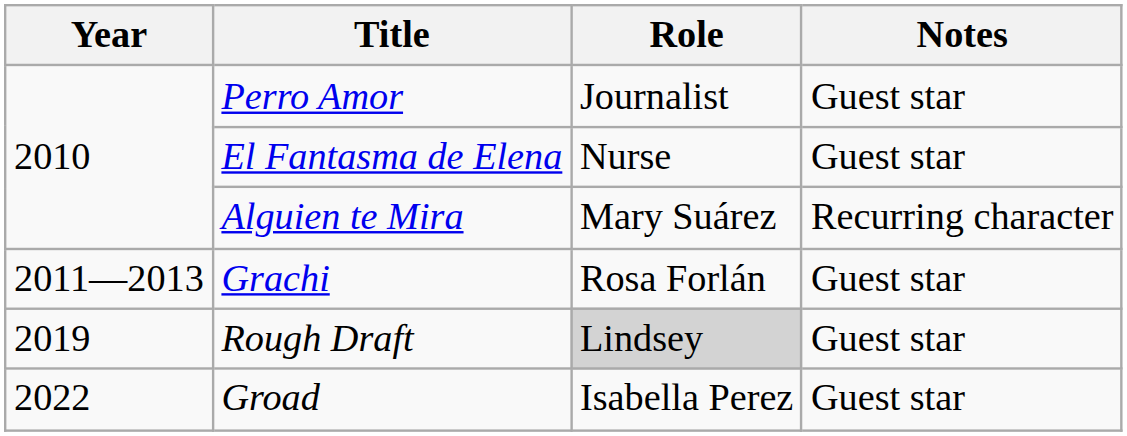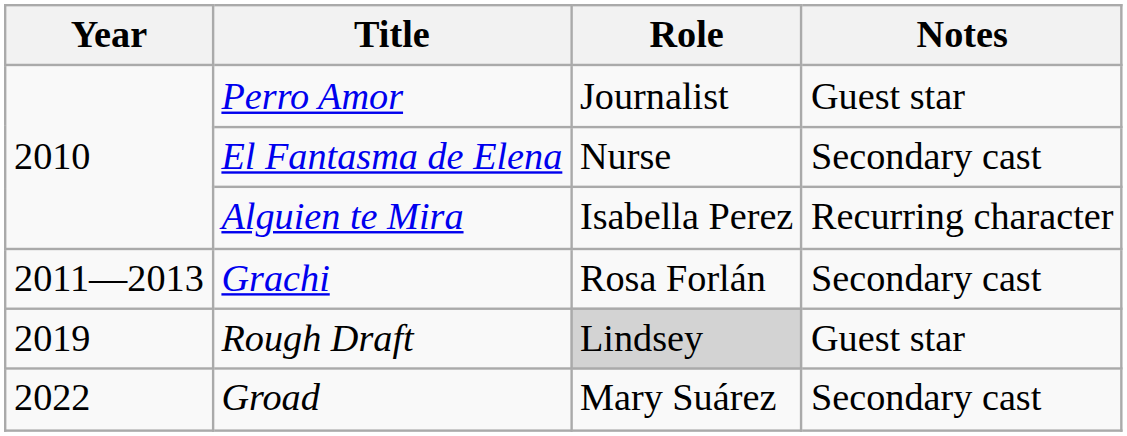 <table class="wikitable sortable">
 <tr>
 <th>Year</th>
 <th>Title</th>
 <th>Role</th>
 <th class="unsortable">Notes</th>
 </tr>
 <tr>
 <td rowspan=3>2010</td>
 <td><em><a href='#'>Perro Amor</a></em></td>
 <td>Journalist</td>
 <td>Guest star</td>
 </tr>
 <tr>
 <td><em><a href='#'>El Fantasma de Elena</a></em></td>
 <td>Nurse</td>
-<td>Guest star</td>
+<td>Secondary cast</td>
 </tr>
 <tr>
 <td><em><a href='#'>Alguien te Mira</a></em></td>
-<td>Mary Suárez</td>
+<td>Isabella Perez</td>
 <td>Recurring character</td>
 </tr>
 <tr>
 <td>2011—2013</td>
 <td><em><a href='#'>Grachi</a></em></td>
 <td>Rosa Forlán</td>
-<td>Guest star</td>
+<td>Secondary cast</td>
 </tr>
 <tr>
 <td>2019</td>
 <td><em>Rough Draft</em></td>
 <td style="background: lightgrey;">Lindsey</td>
 <td>Guest star</td>
 </tr>
 <tr>
 <td>2022</td>
 <td><em>Groad</em></td>
-<td>Isabella Perez</td>
-<td>Guest star</td>
+<td>Mary Suárez</td>
+<td>Secondary cast</td>
 </tr>
 </table>
